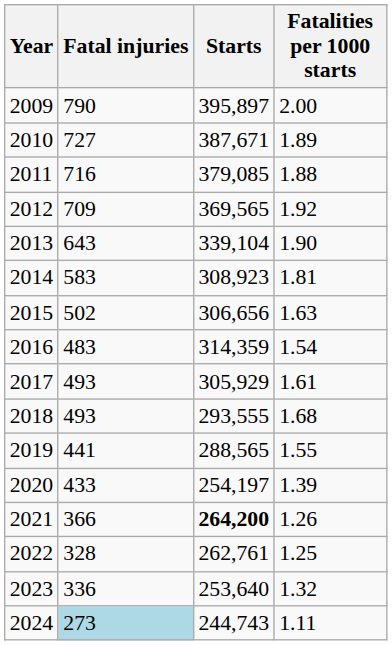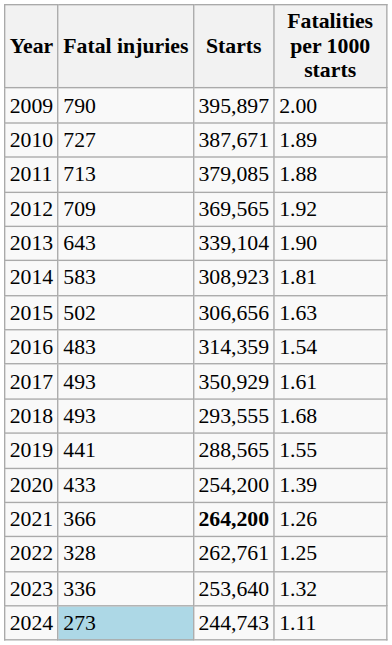 <table class="wikitable">
 <tr>
 <th>Year</th>
 <th>Fatal injuries</th>
 <th>Starts</th>
 <th style="width:75px;">Fatalities per 1000 starts</th>
 </tr>
 <tr>
 <td>2009</td>
 <td>790</td>
 <td>395,897</td>
 <td>2.00</td>
 </tr>
 <tr>
 <td>2010</td>
 <td>727</td>
 <td>387,671</td>
 <td>1.89</td>
 </tr>
 <tr>
 <td>2011</td>
-<td>716</td>
+<td>713</td>
 <td>379,085</td>
 <td>1.88</td>
 </tr>
 <tr>
 <td>2012</td>
 <td>709</td>
 <td>369,565</td>
 <td>1.92</td>
 </tr>
 <tr>
 <td>2013</td>
 <td>643</td>
 <td>339,104</td>
 <td>1.90</td>
 </tr>
 <tr>
 <td>2014</td>
 <td>583</td>
 <td>308,923</td>
 <td>1.81</td>
 </tr>
 <tr>
 <td>2015</td>
 <td>502</td>
 <td>306,656</td>
 <td>1.63</td>
 </tr>
 <tr>
 <td>2016</td>
 <td>483</td>
 <td>314,359</td>
 <td>1.54</td>
 </tr>
 <tr>
 <td>2017</td>
 <td>493</td>
-<td>305,929</td>
+<td>350,929</td>
 <td>1.61</td>
 </tr>
 <tr>
 <td>2018</td>
 <td>493</td>
 <td>293,555</td>
 <td>1.68</td>
 </tr>
 <tr>
 <td>2019</td>
 <td>441</td>
 <td>288,565</td>
 <td>1.55</td>
 </tr>
 <tr>
 <td>2020</td>
 <td>433</td>
-<td>254,197</td>
+<td>254,200</td>
 <td>1.39</td>
 </tr>
 <tr>
 <td>2021</td>
 <td>366</td>
 <td><strong>264,200</strong></td>
 <td>1.26</td>
 </tr>
 <tr>
 <td>2022</td>
 <td>328</td>
 <td>262,761</td>
 <td>1.25</td>
 </tr>
 <tr>
 <td>2023</td>
 <td>336</td>
 <td>253,640</td>
 <td>1.32</td>
 </tr>
 <tr>
 <td>2024</td>
 <td style="background: lightblue;">273</td>
 <td>244,743</td>
 <td>1.11</td>
 </tr>
 </table>
